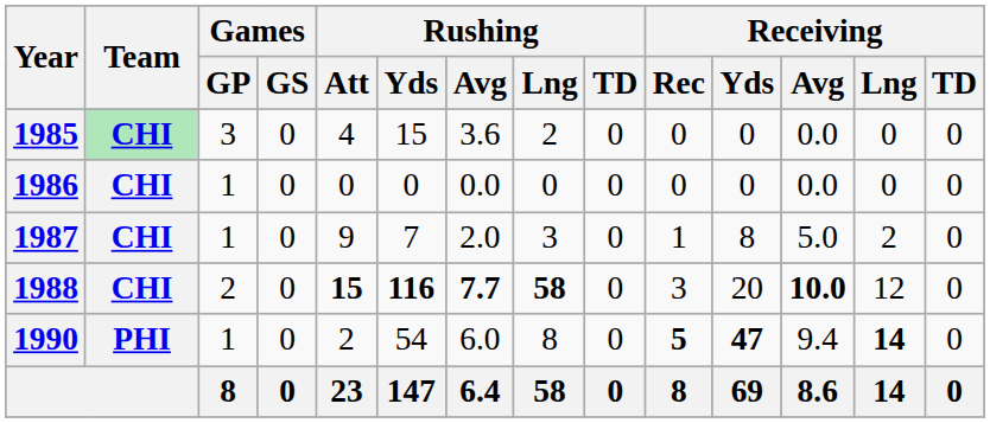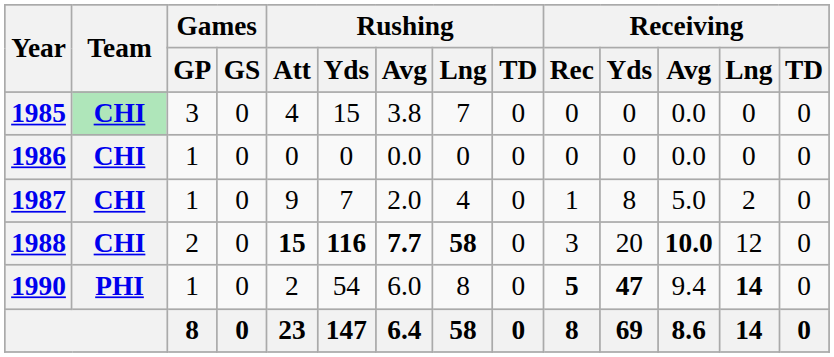 <table class="wikitable" style="text-align:center;">
 <tr>
 <th rowspan="2">Year</th>
 <th rowspan="2">Team</th>
 <th colspan="2">Games</th>
 <th colspan="5">Rushing</th>
 <th colspan="5">Receiving</th>
 </tr>
 <tr>
 <th>GP</th>
 <th>GS</th>
 <th>Att</th>
 <th>Yds</th>
 <th>Avg</th>
 <th>Lng</th>
 <th>TD</th>
 <th>Rec</th>
 <th>Yds</th>
 <th>Avg</th>
 <th>Lng</th>
 <th>TD</th>
 </tr>
 <tr>
 <th><a href='#'>1985</a></th>
 <th style="background:#afe6ba; width:3em;"><a href='#'>CHI</a></th>
 <td>3</td>
 <td>0</td>
 <td>4</td>
 <td>15</td>
-<td>3.6</td>
-<td>2</td>
+<td>3.8</td>
+<td>7</td>
 <td>0</td>
 <td>0</td>
 <td>0</td>
 <td>0.0</td>
 <td>0</td>
 <td>0</td>
 </tr>
 <tr>
 <th><a href='#'>1986</a></th>
 <th><a href='#'>CHI</a></th>
 <td>1</td>
 <td>0</td>
 <td>0</td>
 <td>0</td>
 <td>0.0</td>
 <td>0</td>
 <td>0</td>
 <td>0</td>
 <td>0</td>
 <td>0.0</td>
 <td>0</td>
 <td>0</td>
 </tr>
 <tr>
 <th><a href='#'>1987</a></th>
 <th><a href='#'>CHI</a></th>
 <td>1</td>
 <td>0</td>
 <td>9</td>
 <td>7</td>
 <td>2.0</td>
-<td>3</td>
+<td>4</td>
 <td>0</td>
 <td>1</td>
 <td>8</td>
 <td>5.0</td>
 <td>2</td>
 <td>0</td>
 </tr>
 <tr>
 <th><a href='#'>1988</a></th>
 <th><a href='#'>CHI</a></th>
 <td>2</td>
 <td>0</td>
 <td><strong>15</strong></td>
 <td><strong>116</strong></td>
 <td><strong>7.7</strong></td>
 <td><strong>58</strong></td>
 <td>0</td>
 <td>3</td>
 <td>20</td>
 <td><strong>10.0</strong></td>
 <td>12</td>
 <td>0</td>
 </tr>
 <tr>
 <th><a href='#'>1990</a></th>
 <th><a href='#'>PHI</a></th>
 <td>1</td>
 <td>0</td>
 <td>2</td>
 <td>54</td>
 <td>6.0</td>
 <td>8</td>
 <td>0</td>
 <td><strong>5</strong></td>
 <td><strong>47</strong></td>
 <td>9.4</td>
 <td><strong>14</strong></td>
 <td>0</td>
 </tr>
 <tr>
 <th colspan="2"></th>
 <th>8</th>
 <th>0</th>
 <th>23</th>
 <th>147</th>
 <th>6.4</th>
 <th>58</th>
 <th>0</th>
 <th>8</th>
 <th>69</th>
 <th>8.6</th>
 <th>14</th>
 <th>0</th>
 </tr>
 </table>
